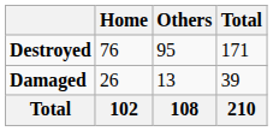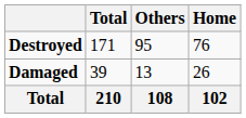 <table class="wikitable floatright ">
 <tr>
 <th></th>
+<th>Total</th>
+<th>Others</th>
 <th>Home</th>
-<th>Others</th>
-<th>Total</th>
 </tr>
 <tr>
 <td><strong>Destroyed</strong></td>
+<td>171</td>
+<td>95</td>
 <td>76</td>
-<td>95</td>
-<td>171</td>
 </tr>
 <tr>
 <td><strong>Damaged</strong></td>
+<td>39</td>
+<td>13</td>
 <td>26</td>
-<td>13</td>
-<td>39</td>
 </tr>
 <tr>
 <th>Total</th>
+<th>210</th>
+<th>108</th>
 <th>102</th>
-<th>108</th>
-<th>210</th>
 </tr>
 </table>
